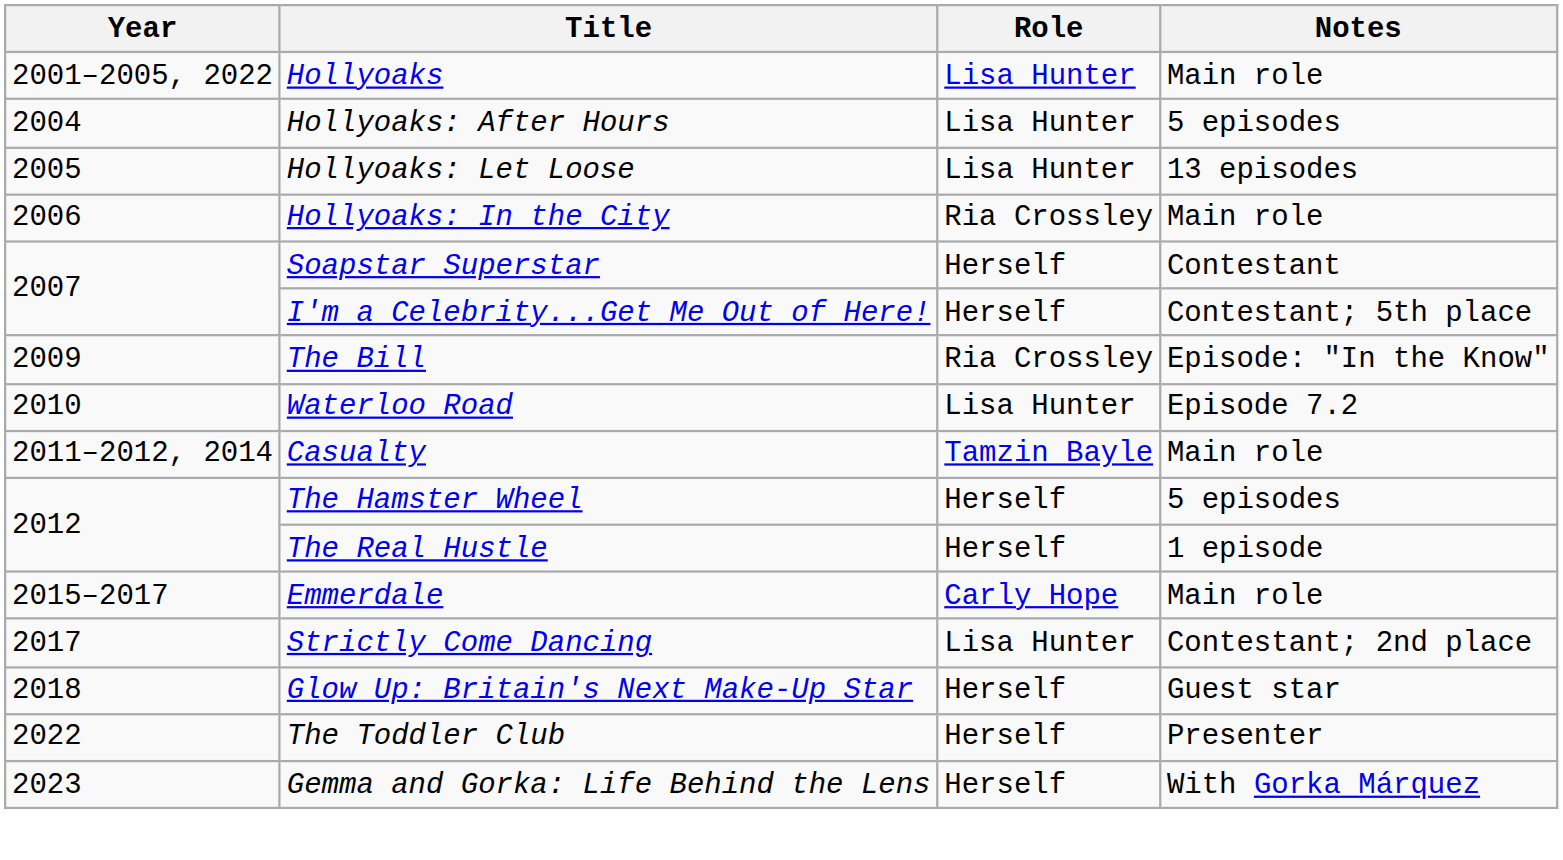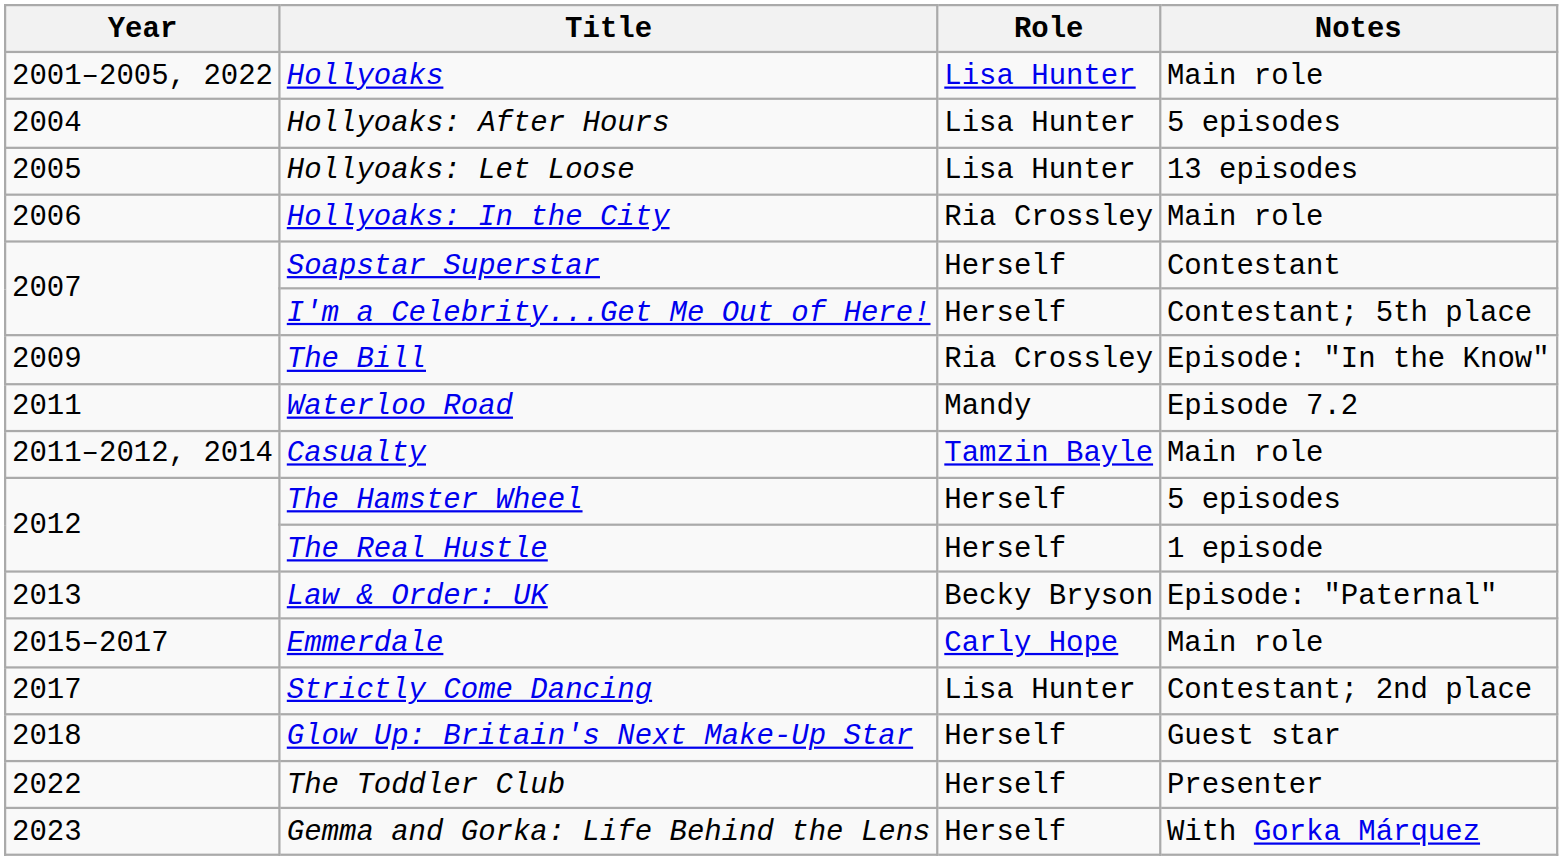 <table class="wikitable sortable">
 <tr>
 <th>Year</th>
 <th>Title</th>
 <th>Role</th>
 <th class="unsortable">Notes</th>
 </tr>
 <tr>
 <td>2001–2005, 2022</td>
 <td><em><a href='#'>Hollyoaks</a></em></td>
 <td><a href='#'>Lisa Hunter</a></td>
 <td>Main role</td>
 </tr>
 <tr>
 <td>2004</td>
 <td><em>Hollyoaks: After Hours</em></td>
 <td>Lisa Hunter</td>
 <td>5 episodes</td>
 </tr>
 <tr>
 <td>2005</td>
 <td><em>Hollyoaks: Let Loose</em></td>
 <td>Lisa Hunter</td>
 <td>13 episodes</td>
 </tr>
 <tr>
 <td>2006</td>
 <td><em><a href='#'>Hollyoaks: In the City</a></em></td>
 <td>Ria Crossley</td>
 <td>Main role</td>
 </tr>
 <tr>
 <td rowspan="2">2007</td>
 <td><em><a href='#'>Soapstar Superstar</a></em></td>
 <td>Herself</td>
 <td>Contestant</td>
 </tr>
 <tr>
 <td><em><a href='#'>I'm a Celebrity...Get Me Out of Here!</a></em></td>
 <td>Herself</td>
 <td>Contestant; 5th place</td>
 </tr>
 <tr>
 <td>2009</td>
 <td><em><a href='#'>The Bill</a></em></td>
 <td>Ria Crossley</td>
 <td>Episode: "In the Know"</td>
 </tr>
 <tr>
-<td>2010</td>
+<td>2011</td>
 <td><em><a href='#'>Waterloo Road</a></em></td>
-<td>Lisa Hunter</td>
+<td>Mandy</td>
 <td>Episode 7.2</td>
 </tr>
 <tr>
 <td>2011–2012, 2014</td>
 <td><em><a href='#'>Casualty</a></em></td>
 <td><a href='#'>Tamzin Bayle</a></td>
 <td>Main role</td>
 </tr>
 <tr>
 <td rowspan="2">2012</td>
 <td><em><a href='#'>The Hamster Wheel</a></em></td>
 <td>Herself</td>
 <td>5 episodes</td>
 </tr>
 <tr>
 <td><em><a href='#'>The Real Hustle</a></em></td>
 <td>Herself</td>
 <td>1 episode</td>
+</tr>
+<tr>
+<td>2013</td>
+<td><em><a href='#'>Law & Order: UK</a></em></td>
+<td>Becky Bryson</td>
+<td>Episode: "Paternal"</td>
 </tr>
 <tr>
 <td>2015–2017</td>
 <td><em><a href='#'>Emmerdale</a></em></td>
 <td><a href='#'>Carly Hope</a></td>
 <td>Main role</td>
 </tr>
 <tr>
 <td>2017</td>
 <td><em><a href='#'>Strictly Come Dancing</a></em></td>
 <td>Lisa Hunter</td>
 <td>Contestant; 2nd place</td>
 </tr>
 <tr>
 <td>2018</td>
 <td><em><a href='#'>Glow Up: Britain's Next Make-Up Star</a></em></td>
 <td>Herself</td>
 <td>Guest star</td>
 </tr>
 <tr>
 <td>2022</td>
 <td><em>The Toddler Club</em></td>
 <td>Herself</td>
 <td>Presenter</td>
 </tr>
 <tr>
 <td>2023</td>
 <td><em>Gemma and Gorka: Life Behind the Lens</em></td>
 <td>Herself</td>
 <td>With <a href='#'>Gorka Márquez</a></td>
 </tr>
 </table>
